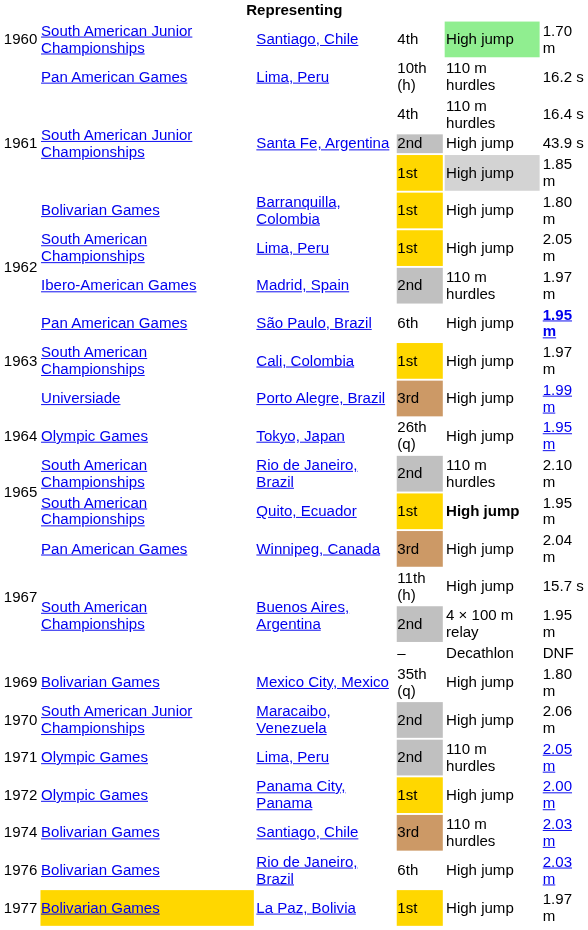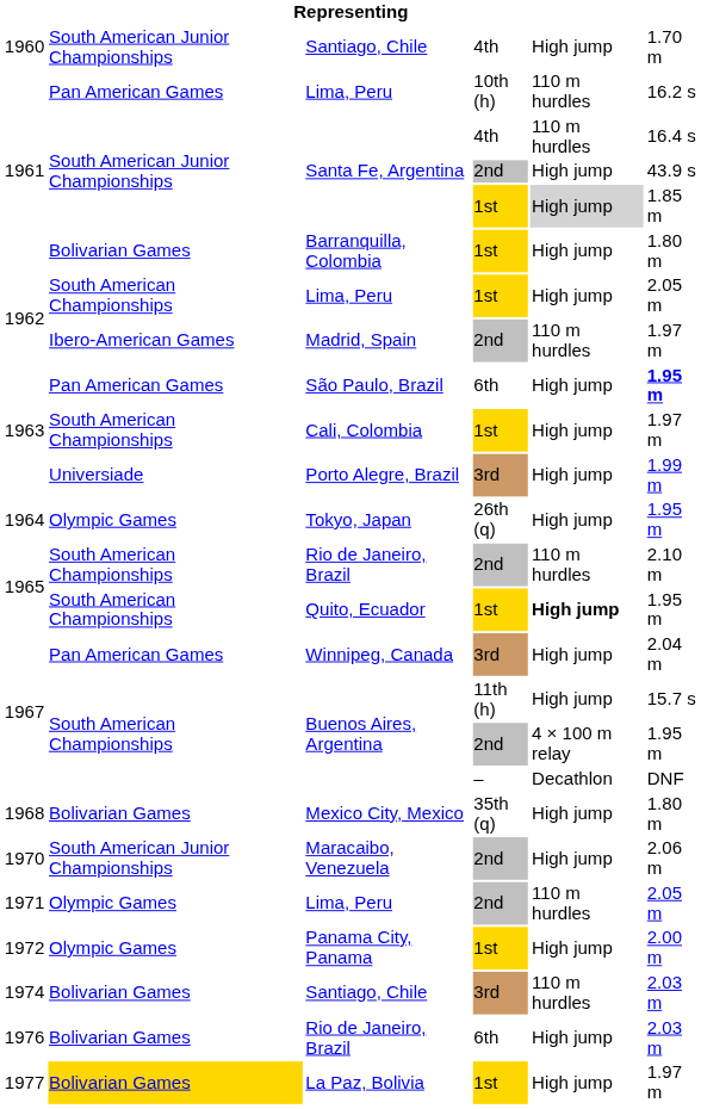 <table>
 <tr>
 <th colspan="6">Representing </th>
 </tr>
 <tr>
 <td>1960</td>
 <td><a href='#'>South American Junior Championships</a></td>
 <td><a href='#'>Santiago, Chile</a></td>
 <td>4th</td>
-<td style="background: lightgreen;">High jump</td>
+<td>High jump</td>
 <td>1.70 m</td>
 </tr>
 <tr>
 <td rowspan=5>1961</td>
 <td><a href='#'>Pan American Games</a></td>
 <td><a href='#'>Lima, Peru</a></td>
 <td>10th (h)</td>
 <td>110 m hurdles</td>
 <td>16.2 s</td>
 </tr>
 <tr>
 <td rowspan=3><a href='#'>South American Junior Championships</a></td>
 <td rowspan=3><a href='#'>Santa Fe, Argentina</a></td>
 <td>4th</td>
 <td>110 m hurdles</td>
 <td>16.4 s</td>
 </tr>
 <tr>
 <td bgcolor=silver>2nd</td>
 <td>High jump</td>
 <td>43.9 s</td>
 </tr>
 <tr>
 <td bgcolor=gold>1st</td>
 <td style="background: lightgrey;">High jump</td>
 <td>1.85 m</td>
 </tr>
 <tr>
 <td><a href='#'>Bolivarian Games</a></td>
 <td><a href='#'>Barranquilla, Colombia</a></td>
 <td bgcolor=gold>1st</td>
 <td>High jump</td>
 <td>1.80 m</td>
 </tr>
 <tr>
 <td rowspan=2>1962</td>
 <td><a href='#'>South American Championships</a></td>
 <td><a href='#'>Lima, Peru</a></td>
 <td bgcolor=gold>1st</td>
 <td>High jump</td>
 <td>2.05 m</td>
 </tr>
 <tr>
 <td><a href='#'>Ibero-American Games</a></td>
 <td><a href='#'>Madrid, Spain</a></td>
 <td bgcolor=silver>2nd</td>
 <td>110 m hurdles</td>
 <td>1.97 m</td>
 </tr>
 <tr>
 <td rowspan=3>1963</td>
 <td><a href='#'>Pan American Games</a></td>
 <td><a href='#'>São Paulo, Brazil</a></td>
 <td>6th</td>
 <td>High jump</td>
 <td><strong><a href='#'>1.95 m</a></strong></td>
 </tr>
 <tr>
 <td><a href='#'>South American Championships</a></td>
 <td><a href='#'>Cali, Colombia</a></td>
 <td bgcolor=gold>1st</td>
 <td>High jump</td>
 <td>1.97 m</td>
 </tr>
 <tr>
 <td><a href='#'>Universiade</a></td>
 <td><a href='#'>Porto Alegre, Brazil</a></td>
 <td bgcolor=cc9966>3rd</td>
 <td>High jump</td>
 <td><a href='#'>1.99 m</a></td>
 </tr>
 <tr>
 <td>1964</td>
 <td><a href='#'>Olympic Games</a></td>
 <td><a href='#'>Tokyo, Japan</a></td>
 <td>26th (q)</td>
 <td>High jump</td>
 <td><a href='#'>1.95 m</a></td>
 </tr>
 <tr>
 <td rowspan=2>1965</td>
 <td><a href='#'>South American Championships</a></td>
 <td><a href='#'>Rio de Janeiro, Brazil</a></td>
 <td bgcolor=silver>2nd</td>
 <td>110 m hurdles</td>
 <td>2.10 m</td>
 </tr>
 <tr>
 <td><a href='#'>South American Championships</a></td>
 <td><a href='#'>Quito, Ecuador</a></td>
 <td bgcolor=gold>1st</td>
 <td><strong>High jump</strong></td>
 <td>1.95 m</td>
 </tr>
 <tr>
 <td rowspan=4>1967</td>
 <td><a href='#'>Pan American Games</a></td>
 <td><a href='#'>Winnipeg, Canada</a></td>
 <td bgcolor=cc9966>3rd</td>
 <td>High jump</td>
 <td>2.04 m</td>
 </tr>
 <tr>
 <td rowspan=3><a href='#'>South American Championships</a></td>
 <td rowspan=3><a href='#'>Buenos Aires, Argentina</a></td>
 <td>11th (h)</td>
 <td>High jump</td>
 <td>15.7 s</td>
 </tr>
 <tr>
 <td bgcolor=silver>2nd</td>
 <td>4 × 100 m relay</td>
 <td>1.95 m</td>
 </tr>
 <tr>
 <td>–</td>
 <td>Decathlon</td>
 <td>DNF</td>
 </tr>
 <tr>
-<td>1969</td>
+<td>1968</td>
 <td><a href='#'>Bolivarian Games</a></td>
 <td><a href='#'>Mexico City, Mexico</a></td>
 <td>35th (q)</td>
 <td>High jump</td>
 <td>1.80 m</td>
 </tr>
 <tr>
 <td>1970</td>
 <td><a href='#'>South American Junior Championships</a></td>
 <td><a href='#'>Maracaibo, Venezuela</a></td>
 <td bgcolor=silver>2nd</td>
 <td>High jump</td>
 <td>2.06 m</td>
 </tr>
 <tr>
 <td>1971</td>
 <td><a href='#'>Olympic Games</a></td>
 <td><a href='#'>Lima, Peru</a></td>
 <td bgcolor=silver>2nd</td>
 <td>110 m hurdles</td>
 <td><a href='#'>2.05 m</a></td>
 </tr>
 <tr>
 <td>1972</td>
 <td><a href='#'>Olympic Games</a></td>
 <td><a href='#'>Panama City, Panama</a></td>
 <td bgcolor=gold>1st</td>
 <td>High jump</td>
 <td><a href='#'>2.00 m</a></td>
 </tr>
 <tr>
 <td>1974</td>
 <td><a href='#'>Bolivarian Games</a></td>
 <td><a href='#'>Santiago, Chile</a></td>
 <td bgcolor=cc9966>3rd</td>
 <td>110 m hurdles</td>
 <td><a href='#'>2.03 m</a></td>
 </tr>
 <tr>
 <td>1976</td>
 <td><a href='#'>Bolivarian Games</a></td>
 <td><a href='#'>Rio de Janeiro, Brazil</a></td>
 <td>6th</td>
 <td>High jump</td>
 <td><a href='#'>2.03 m</a></td>
 </tr>
 <tr>
 <td>1977</td>
 <td style="background: gold;"><a href='#'>Bolivarian Games</a></td>
 <td><a href='#'>La Paz, Bolivia</a></td>
 <td bgcolor=gold>1st</td>
 <td>High jump</td>
 <td>1.97 m</td>
 </tr>
 </table>
